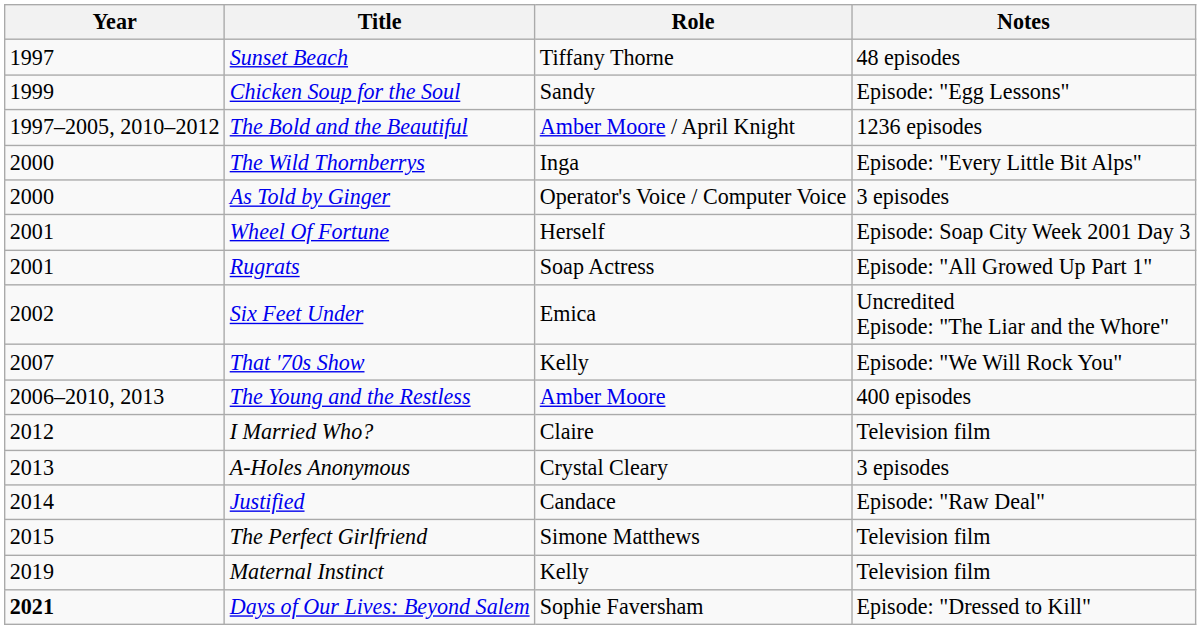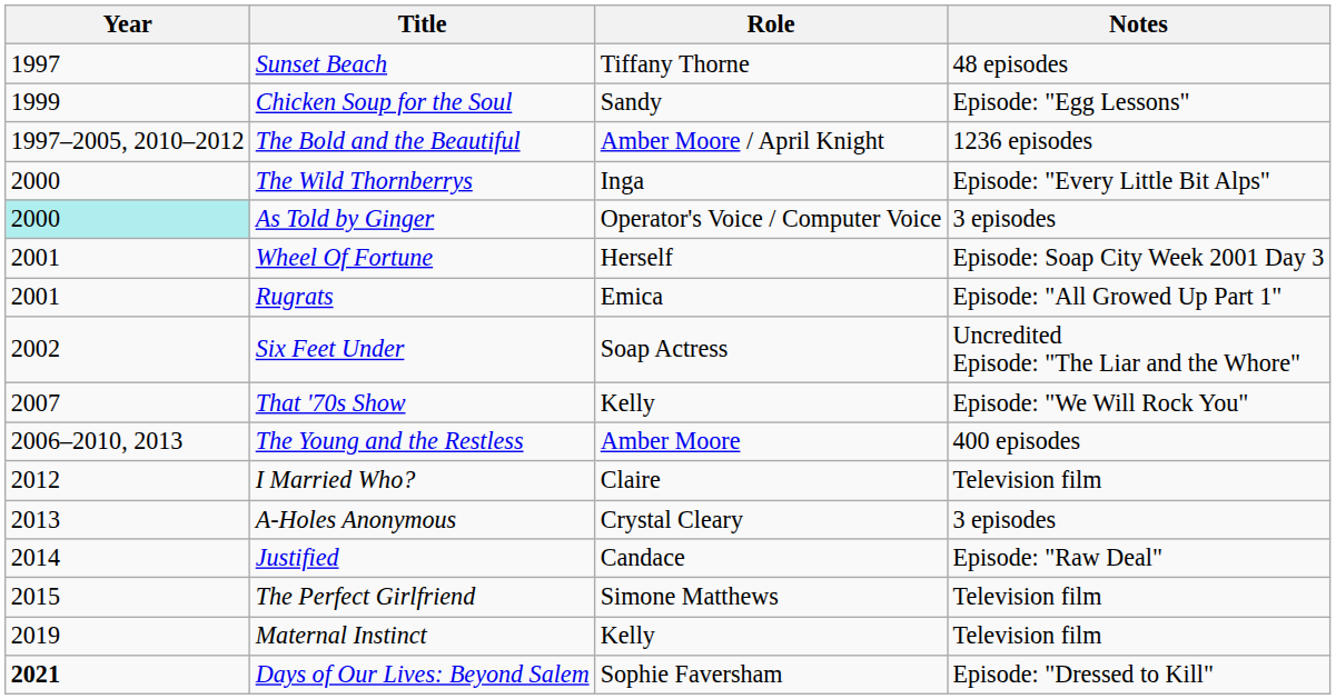 <table class="wikitable">
 <tr>
 <th>Year</th>
 <th>Title</th>
 <th>Role</th>
 <th>Notes</th>
 </tr>
 <tr>
 <td>1997</td>
 <td><em><a href='#'>Sunset Beach</a></em></td>
 <td>Tiffany Thorne</td>
 <td>48 episodes</td>
 </tr>
 <tr>
 <td>1999</td>
 <td><em><a href='#'>Chicken Soup for the Soul</a></em></td>
 <td>Sandy</td>
 <td>Episode: "Egg Lessons"</td>
 </tr>
 <tr>
 <td>1997–2005, 2010–2012</td>
 <td><em><a href='#'>The Bold and the Beautiful</a></em></td>
 <td><a href='#'>Amber Moore</a> / April Knight</td>
 <td>1236 episodes</td>
 </tr>
 <tr>
 <td>2000</td>
 <td><em><a href='#'>The Wild Thornberrys</a></em></td>
 <td>Inga</td>
 <td>Episode: "Every Little Bit Alps"</td>
 </tr>
 <tr>
-<td>2000</td>
+<td style="background: paleturquoise;">2000</td>
 <td><em><a href='#'>As Told by Ginger</a></em></td>
 <td>Operator's Voice / Computer Voice</td>
 <td>3 episodes</td>
 </tr>
 <tr>
 <td>2001</td>
 <td><em><a href='#'>Wheel Of Fortune</a></em></td>
 <td>Herself</td>
 <td>Episode: Soap City Week 2001 Day 3</td>
 </tr>
 <tr>
 <td>2001</td>
 <td><em><a href='#'>Rugrats</a></em></td>
-<td>Soap Actress</td>
+<td>Emica</td>
 <td>Episode: "All Growed Up Part 1"</td>
 </tr>
 <tr>
 <td>2002</td>
 <td><em><a href='#'>Six Feet Under</a></em></td>
-<td>Emica</td>
+<td>Soap Actress</td>
 <td>Uncredited<br>Episode: "The Liar and the Whore"</td>
 </tr>
 <tr>
 <td>2007</td>
 <td><em><a href='#'>That '70s Show</a></em></td>
 <td>Kelly</td>
 <td>Episode: "We Will Rock You"</td>
 </tr>
 <tr>
 <td>2006–2010, 2013</td>
 <td><em><a href='#'>The Young and the Restless</a></em></td>
 <td><a href='#'>Amber Moore</a></td>
 <td>400 episodes</td>
 </tr>
 <tr>
 <td>2012</td>
 <td><em>I Married Who?</em></td>
 <td>Claire</td>
 <td>Television film</td>
 </tr>
 <tr>
 <td>2013</td>
 <td><em>A-Holes Anonymous</em></td>
 <td>Crystal Cleary</td>
 <td>3 episodes</td>
 </tr>
 <tr>
 <td>2014</td>
 <td><em><a href='#'>Justified</a></em></td>
 <td>Candace</td>
 <td>Episode: "Raw Deal"</td>
 </tr>
 <tr>
 <td>2015</td>
 <td><em>The Perfect Girlfriend</em></td>
 <td>Simone Matthews</td>
 <td>Television film</td>
 </tr>
 <tr>
 <td>2019</td>
 <td><em>Maternal Instinct</em></td>
 <td>Kelly</td>
 <td>Television film</td>
 </tr>
 <tr>
 <td><strong>2021</strong></td>
 <td><em><a href='#'>Days of Our Lives: Beyond Salem</a></em></td>
 <td>Sophie Faversham</td>
 <td>Episode: "Dressed to Kill"</td>
 </tr>
 </table>
